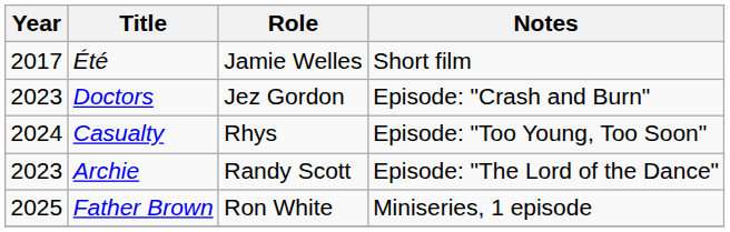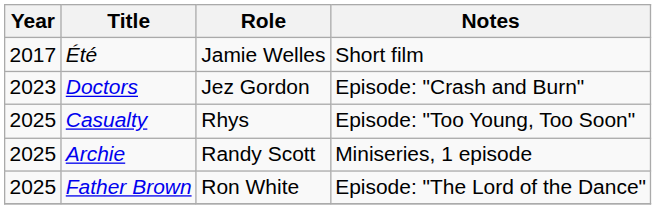 <table class="wikitable sortable">
 <tr>
 <th>Year</th>
 <th>Title</th>
 <th>Role</th>
 <th class="unsortable">Notes</th>
 </tr>
 <tr>
 <td>2017</td>
 <td><em>Été</em></td>
 <td>Jamie Welles</td>
 <td>Short film</td>
 </tr>
 <tr>
 <td>2023</td>
 <td><em><a href='#'>Doctors</a></em></td>
 <td>Jez Gordon</td>
 <td>Episode: "Crash and Burn"</td>
 </tr>
 <tr>
-<td>2024</td>
+<td>2025</td>
 <td><em><a href='#'>Casualty</a></em></td>
 <td>Rhys</td>
 <td>Episode: "Too Young, Too Soon"</td>
 </tr>
 <tr>
-<td>2023</td>
+<td>2025</td>
 <td><em><a href='#'>Archie</a></em></td>
 <td>Randy Scott</td>
-<td>Episode: "The Lord of the Dance"</td>
+<td>Miniseries, 1 episode</td>
 </tr>
 <tr>
 <td>2025</td>
 <td><em><a href='#'>Father Brown</a></em></td>
 <td>Ron White</td>
-<td>Miniseries, 1 episode</td>
+<td>Episode: "The Lord of the Dance"</td>
 </tr>
 <tr>
 </tr>
 </table>
